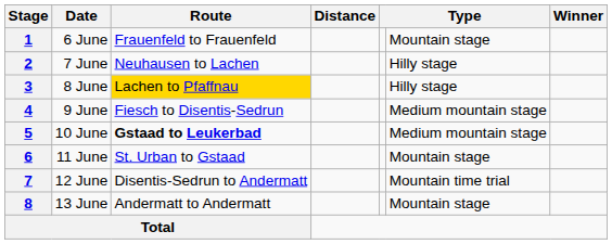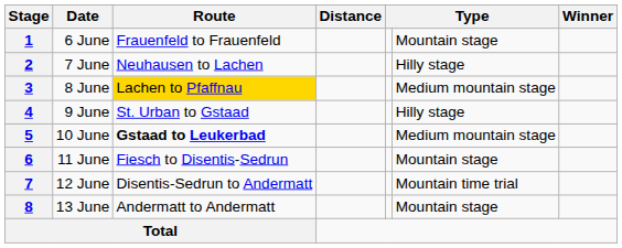 <table class="wikitable">
 <tr>
 <th scope="col">Stage</th>
 <th scope="col">Date</th>
 <th scope="col">Route</th>
 <th scope="col">Distance</th>
 <th scope="col" colspan="2">Type</th>
 <th scope="col">Winner</th>
 </tr>
 <tr>
 <th scope="col"><a href='#'>1</a></th>
 <td style="text-align:right;">6 June</td>
 <td><a href='#'>Frauenfeld</a> to Frauenfeld</td>
 <td align="center"></td>
 <td></td>
 <td>Mountain stage</td>
 <td></td>
 </tr>
 <tr>
 <th scope="col"><a href='#'>2</a></th>
 <td style="text-align:right;">7 June</td>
 <td><a href='#'>Neuhausen</a> to <a href='#'>Lachen</a></td>
 <td align="center"></td>
 <td></td>
 <td>Hilly stage</td>
 <td></td>
 </tr>
 <tr>
 <th scope="col"><a href='#'>3</a></th>
 <td style="text-align:right;">8 June</td>
 <td style="background: gold;">Lachen to <a href='#'>Pfaffnau</a></td>
 <td align="center"></td>
 <td></td>
-<td>Hilly stage</td>
+<td>Medium mountain stage</td>
 <td></td>
 </tr>
 <tr>
 <th scope="col"><a href='#'>4</a></th>
 <td style="text-align:right;">9 June</td>
-<td><a href='#'>Fiesch</a> to <a href='#'>Disentis</a>-<a href='#'>Sedrun</a></td>
+<td><a href='#'>St. Urban</a> to <a href='#'>Gstaad</a></td>
 <td align="center"></td>
 <td></td>
-<td>Medium mountain stage</td>
+<td>Hilly stage</td>
 <td></td>
 </tr>
 <tr>
 <th scope="col"><a href='#'>5</a></th>
 <td style="text-align:right;">10 June</td>
 <td><strong>Gstaad to <a href='#'>Leukerbad</a></strong></td>
 <td align="center"></td>
 <td></td>
 <td>Medium mountain stage</td>
 <td></td>
 </tr>
 <tr>
 <th scope="col"><a href='#'>6</a></th>
 <td style="text-align:right;">11 June</td>
-<td><a href='#'>St. Urban</a> to <a href='#'>Gstaad</a></td>
+<td><a href='#'>Fiesch</a> to <a href='#'>Disentis</a>-<a href='#'>Sedrun</a></td>
 <td align="center"></td>
 <td></td>
 <td>Mountain stage</td>
 <td></td>
 </tr>
 <tr>
 <th scope="col"><a href='#'>7</a></th>
 <td style="text-align:right;">12 June</td>
 <td>Disentis-Sedrun to <a href='#'>Andermatt</a></td>
 <td align="center"></td>
 <td></td>
 <td>Mountain time trial</td>
 <td></td>
 </tr>
 <tr>
 <th scope="col"><a href='#'>8</a></th>
 <td style="text-align:right;">13 June</td>
 <td>Andermatt to Andermatt</td>
 <td align="center"></td>
 <td></td>
 <td>Mountain stage</td>
 <td></td>
 </tr>
 <tr>
 <th colspan="3">Total</th>
 <td colspan="5" align="center"></td>
 </tr>
 </table>
